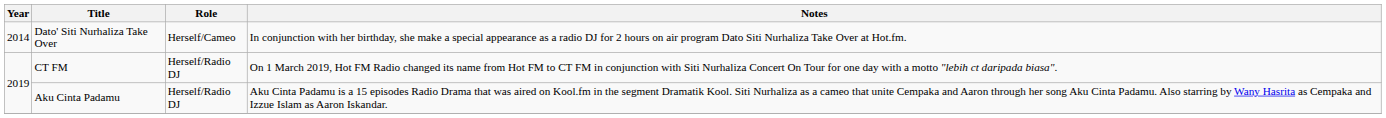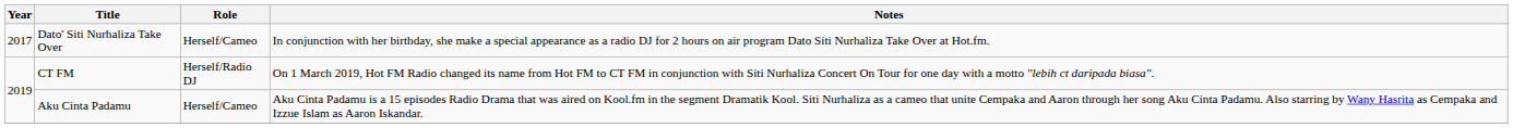 <table class="wikitable">
 <tr>
 <th>Year</th>
 <th>Title</th>
 <th>Role</th>
 <th>Notes</th>
 </tr>
 <tr>
-<td>2014</td>
+<td>2017</td>
 <td>Dato' Siti Nurhaliza Take Over</td>
 <td>Herself/Cameo</td>
 <td>In conjunction with her birthday, she make a special appearance as a radio DJ for 2 hours on air program Dato Siti Nurhaliza Take Over at Hot.fm.</td>
 </tr>
 <tr>
 <td rowspan="2">2019</td>
 <td>CT FM</td>
 <td>Herself/Radio DJ</td>
 <td>On 1 March 2019, Hot FM Radio changed its name from Hot FM to CT FM in conjunction with Siti Nurhaliza Concert On Tour for one day with a motto <em>"lebih ct daripada biasa"</em>.</td>
 </tr>
 <tr>
 <td>Aku Cinta Padamu</td>
-<td>Herself/Radio DJ</td>
+<td>Herself/Cameo</td>
 <td>Aku Cinta Padamu is a 15 episodes Radio Drama that was aired on Kool.fm in the segment Dramatik Kool. Siti Nurhaliza as a cameo that unite Cempaka and Aaron through her song Aku Cinta Padamu. Also starring by <a href='#'>Wany Hasrita</a> as Cempaka and Izzue Islam as Aaron Iskandar.</td>
 </tr>
 <tr>
 </tr>
 </table>
